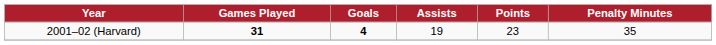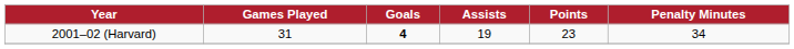 <table class="wikitable" width="80%">
 <tr align="center"  style=" background:#AF1E2D;color:#FFFFFF;">
 <td><strong>Year</strong></td>
 <td><strong>Games Played</strong></td>
 <td><strong>Goals</strong></td>
 <td><strong>Assists</strong></td>
 <td><strong>Points</strong></td>
 <td><strong>Penalty Minutes</strong></td>
 </tr>
 <tr align="center" bgcolor="">
 <td>2001–02 (Harvard)</td>
-<td><strong>31</strong></td>
+<td>31</td>
 <td><strong>4</strong></td>
 <td>19</td>
 <td>23</td>
-<td>35</td>
+<td>34</td>
 </tr>
 <tr align="center" bgcolor="">
 </tr>
 </table>
